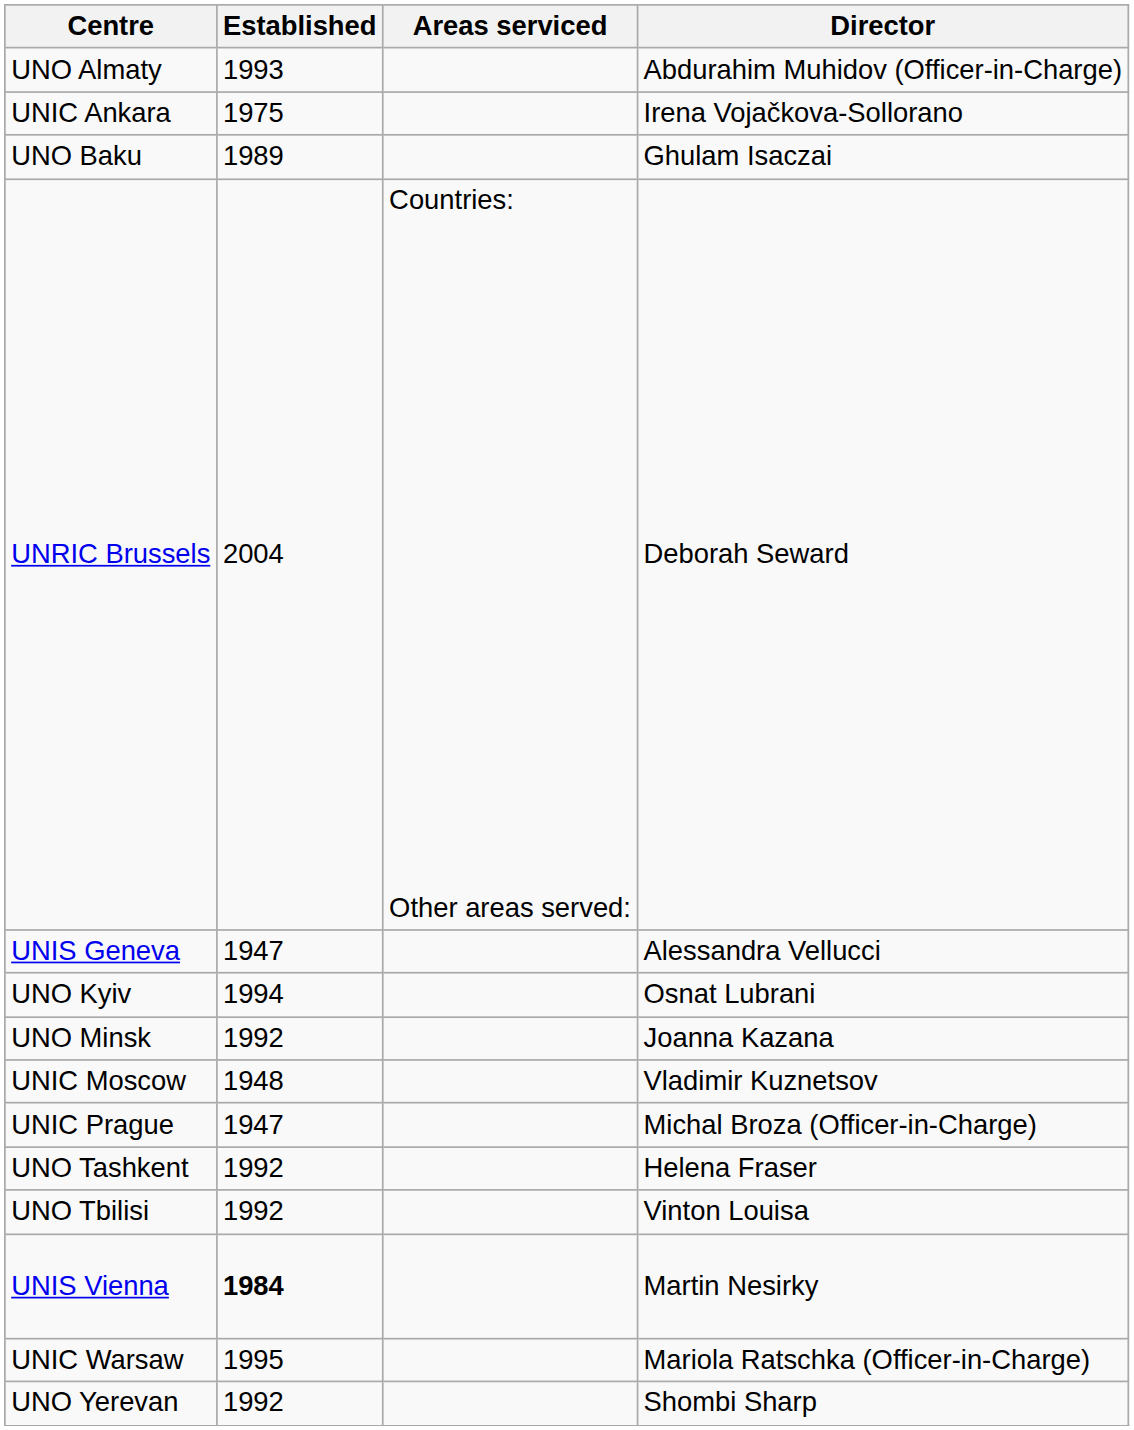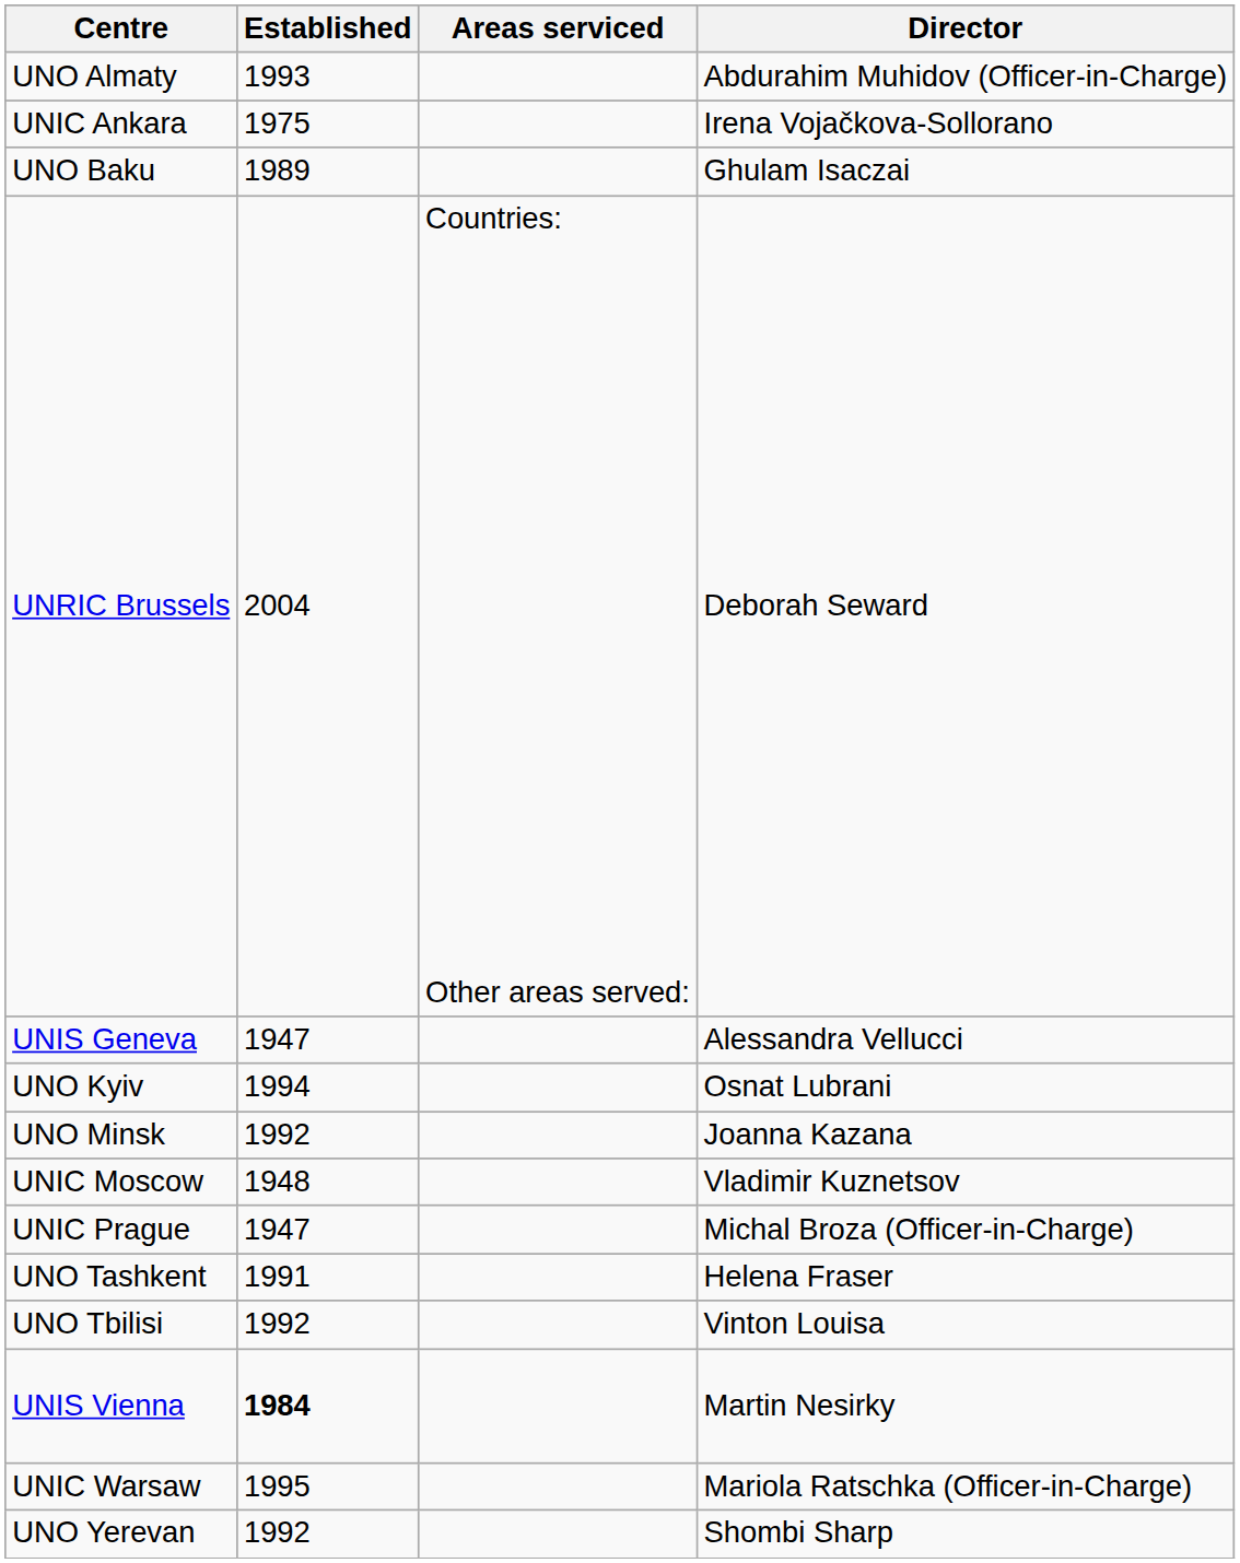 <table class="wikitable">
 <tr>
 <th>Centre</th>
 <th>Established</th>
 <th>Areas serviced</th>
 <th>Director</th>
 </tr>
 <tr>
 <td>UNO Almaty</td>
 <td>1993</td>
 <td></td>
 <td>Abdurahim Muhidov (Officer-in-Charge)</td>
 </tr>
 <tr>
 <td>UNIC Ankara</td>
 <td>1975</td>
 <td></td>
 <td>Irena Vojačkova-Sollorano</td>
 </tr>
 <tr>
 <td>UNO Baku</td>
 <td>1989</td>
 <td></td>
 <td>Ghulam Isaczai</td>
 </tr>
 <tr>
 <td><a href='#'>UNRIC Brussels</a></td>
 <td>2004</td>
 <td>Countries:<br><br><br><br><br><br><br><br><br><br><br><br><br><br><br><br><br><br><br><br><br><br><br>Other areas served:<br></td>
 <td>Deborah Seward</td>
 </tr>
 <tr>
 <td><a href='#'>UNIS Geneva</a></td>
 <td>1947</td>
 <td></td>
 <td>Alessandra Vellucci</td>
 </tr>
 <tr>
 <td>UNO Kyiv</td>
 <td>1994</td>
 <td></td>
 <td>Osnat Lubrani</td>
 </tr>
 <tr>
 <td>UNO Minsk</td>
 <td>1992</td>
 <td></td>
 <td>Joanna Kazana</td>
 </tr>
 <tr>
 <td>UNIC Moscow</td>
 <td>1948</td>
 <td></td>
 <td>Vladimir Kuznetsov</td>
 </tr>
 <tr>
 <td>UNIC Prague</td>
 <td>1947</td>
 <td></td>
 <td>Michal Broza (Officer-in-Charge)</td>
 </tr>
 <tr>
 <td>UNO Tashkent</td>
-<td>1992</td>
+<td>1991</td>
 <td></td>
 <td>Helena Fraser</td>
 </tr>
 <tr>
 <td>UNO Tbilisi</td>
 <td>1992</td>
 <td></td>
 <td>Vinton Louisa</td>
 </tr>
 <tr>
 <td><a href='#'>UNIS Vienna</a></td>
 <td><strong>1984</strong></td>
 <td><br><br><br></td>
 <td>Martin Nesirky</td>
 </tr>
 <tr>
 <td>UNIC Warsaw</td>
 <td>1995</td>
 <td></td>
 <td>Mariola Ratschka (Officer-in-Charge)</td>
 </tr>
 <tr>
 <td>UNO Yerevan</td>
 <td>1992</td>
 <td></td>
 <td>Shombi Sharp</td>
 </tr>
 <tr>
 </tr>
 </table>
